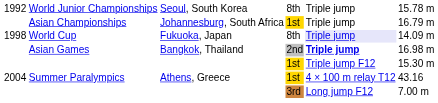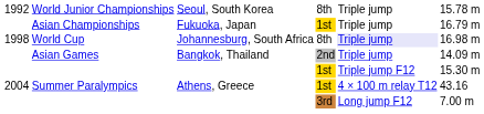 <table>
 <tr>
 <td>1992</td>
 <td><a href='#'>World Junior Championships</a></td>
 <td><a href='#'>Seoul</a>, South Korea</td>
 <td>8th</td>
 <td>Triple jump</td>
 <td>15.78 m</td>
 </tr>
 <tr>
 <td rowspan=3>1998</td>
 <td><a href='#'>Asian Championships</a></td>
-<td><a href='#'>Johannesburg</a>, South Africa</td>
+<td><a href='#'>Fukuoka</a>, Japan</td>
 <td bgcolor=gold>1st</td>
 <td>Triple jump</td>
 <td>16.79 m</td>
 </tr>
 <tr>
 <td><a href='#'>World Cup</a></td>
-<td><a href='#'>Fukuoka</a>, Japan</td>
+<td><a href='#'>Johannesburg</a>, South Africa</td>
 <td>8th</td>
 <td style="background: lavender;"><a href='#'>Triple jump</a></td>
-<td>14.09 m</td>
+<td>16.98 m</td>
 </tr>
 <tr>
 <td><a href='#'>Asian Games</a></td>
 <td><a href='#'>Bangkok</a>, Thailand</td>
 <td bgcolor=silver>2nd</td>
-<td><strong><a href='#'>Triple jump</a></strong></td>
-<td>16.98 m</td>
+<td><a href='#'>Triple jump</a></td>
+<td>14.09 m</td>
 </tr>
 <tr>
 <td rowspan=3>2004</td>
 <td rowspan=3><a href='#'>Summer Paralympics</a></td>
 <td rowspan=3><a href='#'>Athens</a>, Greece</td>
 <td bgcolor=gold>1st</td>
 <td><a href='#'>Triple jump F12</a></td>
 <td>15.30 m</td>
 </tr>
 <tr>
 <td bgcolor=gold>1st</td>
 <td><a href='#'>4 × 100 m relay T12</a></td>
 <td>43.16</td>
 </tr>
 <tr>
 <td bgcolor=Peru>3rd</td>
 <td><a href='#'>Long jump F12</a></td>
 <td>7.00 m</td>
 </tr>
 </table>
